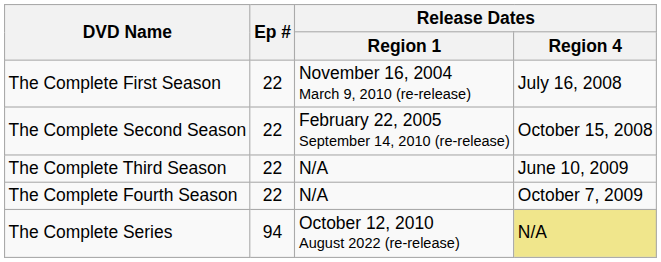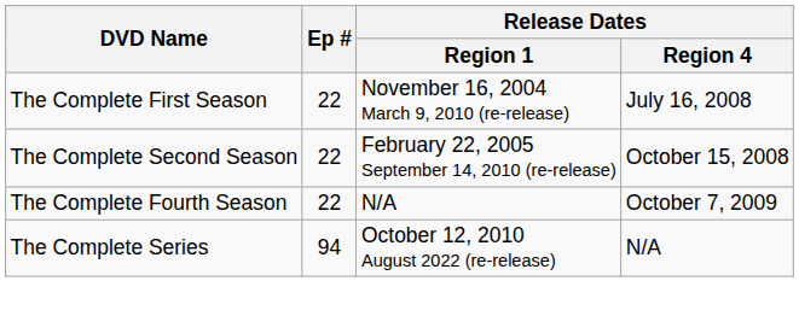 <table class="wikitable">
 <tr>
 <th rowspan="2">DVD Name</th>
 <th rowspan="2">Ep #</th>
 <th colspan="2">Release Dates</th>
 </tr>
 <tr>
 <th>Region 1</th>
 <th>Region 4</th>
 </tr>
 <tr>
 <td>The Complete First Season</td>
 <td style="text-align:center;">22</td>
 <td>November 16, 2004<br><small>March 9, 2010 (re-release)</small></td>
 <td>July 16, 2008</td>
 </tr>
 <tr>
 <td>The Complete Second Season</td>
 <td style="text-align:center;">22</td>
 <td>February 22, 2005<br><small>September 14, 2010 (re-release)</small></td>
 <td>October 15, 2008</td>
 </tr>
 <tr>
-<td>The Complete Third Season</td>
-<td style="text-align:center;">22</td>
-<td>N/A</td>
-<td>June 10, 2009</td>
-</tr>
-<tr>
 <td>The Complete Fourth Season</td>
 <td style="text-align:center;">22</td>
 <td>N/A</td>
 <td>October 7, 2009</td>
 </tr>
 <tr>
 <td>The Complete Series</td>
 <td style="text-align:center;">94</td>
 <td>October 12, 2010<br><small>August 2022 (re-release)</small></td>
-<td style="background: khaki;">N/A</td>
+<td>N/A</td>
 </tr>
 </table>
